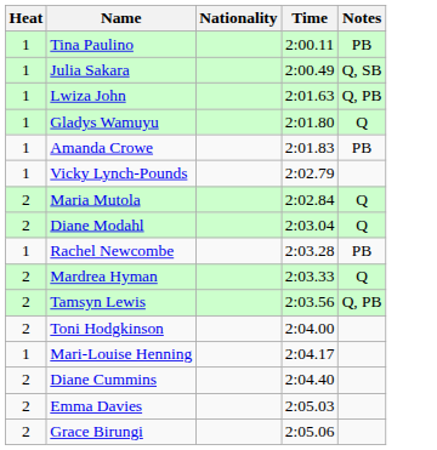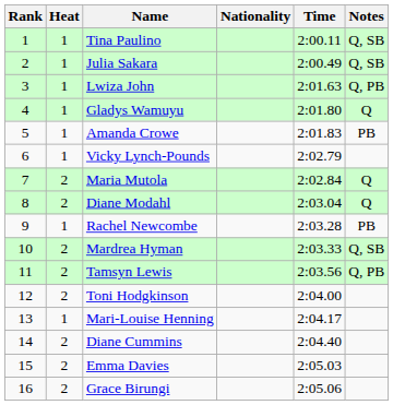 <table class="wikitable sortable" style="text-align:center">
 <tr>
+<th>Rank</th>
 <th>Heat</th>
 <th>Name</th>
 <th>Nationality</th>
 <th>Time</th>
 <th>Notes</th>
 </tr>
 <tr bgcolor=ccffcc>
 <td>1</td>
+<td>1</td>
 <td align=left><a href='#'>Tina Paulino</a></td>
 <td align=left></td>
 <td>2:00.11</td>
-<td>PB</td>
+<td>Q, SB</td>
 </tr>
 <tr bgcolor=ccffcc>
+<td>2</td>
 <td>1</td>
 <td align=left><a href='#'>Julia Sakara</a></td>
 <td align=left></td>
 <td>2:00.49</td>
 <td>Q, SB</td>
 </tr>
 <tr bgcolor=ccffcc>
+<td>3</td>
 <td>1</td>
 <td align=left><a href='#'>Lwiza John</a></td>
 <td align=left></td>
 <td>2:01.63</td>
 <td>Q, PB</td>
 </tr>
 <tr bgcolor=ccffcc>
+<td>4</td>
 <td>1</td>
 <td align=left><a href='#'>Gladys Wamuyu</a></td>
 <td align=left></td>
 <td>2:01.80</td>
 <td>Q</td>
 </tr>
 <tr>
+<td>5</td>
 <td>1</td>
 <td align=left><a href='#'>Amanda Crowe</a></td>
 <td align=left></td>
 <td>2:01.83</td>
 <td>PB</td>
 </tr>
 <tr>
+<td>6</td>
 <td>1</td>
 <td align=left><a href='#'>Vicky Lynch-Pounds</a></td>
 <td align=left></td>
 <td>2:02.79</td>
 <td></td>
 </tr>
 <tr bgcolor=ccffcc>
+<td>7</td>
 <td>2</td>
 <td align=left><a href='#'>Maria Mutola</a></td>
 <td align=left></td>
 <td>2:02.84</td>
 <td>Q</td>
 </tr>
 <tr bgcolor=ccffcc>
+<td>8</td>
 <td>2</td>
 <td align=left><a href='#'>Diane Modahl</a></td>
 <td align=left></td>
 <td>2:03.04</td>
 <td>Q</td>
 </tr>
 <tr>
+<td>9</td>
 <td>1</td>
 <td align=left><a href='#'>Rachel Newcombe</a></td>
 <td align=left></td>
 <td>2:03.28</td>
 <td>PB</td>
 </tr>
 <tr bgcolor=ccffcc>
+<td>10</td>
 <td>2</td>
 <td align=left><a href='#'>Mardrea Hyman</a></td>
 <td align=left></td>
 <td>2:03.33</td>
-<td>Q</td>
+<td>Q, SB</td>
 </tr>
 <tr bgcolor=ccffcc>
+<td>11</td>
 <td>2</td>
 <td align=left><a href='#'>Tamsyn Lewis</a></td>
 <td align=left></td>
 <td>2:03.56</td>
 <td>Q, PB</td>
 </tr>
 <tr>
+<td>12</td>
 <td>2</td>
 <td align=left><a href='#'>Toni Hodgkinson</a></td>
 <td align=left></td>
 <td>2:04.00</td>
 <td></td>
 </tr>
 <tr>
+<td>13</td>
 <td>1</td>
 <td align=left><a href='#'>Mari-Louise Henning</a></td>
 <td align=left></td>
 <td>2:04.17</td>
 <td></td>
 </tr>
 <tr>
+<td>14</td>
 <td>2</td>
 <td align=left><a href='#'>Diane Cummins</a></td>
 <td align=left></td>
 <td>2:04.40</td>
 <td></td>
 </tr>
 <tr>
+<td>15</td>
 <td>2</td>
 <td align=left><a href='#'>Emma Davies</a></td>
 <td align=left></td>
 <td>2:05.03</td>
 <td></td>
 </tr>
 <tr>
+<td>16</td>
 <td>2</td>
 <td align=left><a href='#'>Grace Birungi</a></td>
 <td align=left></td>
 <td>2:05.06</td>
 <td></td>
 </tr>
 </table>
